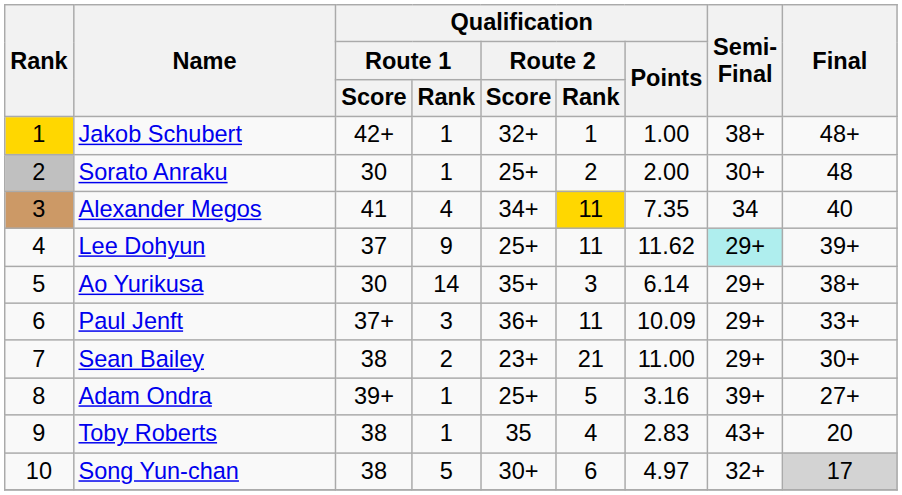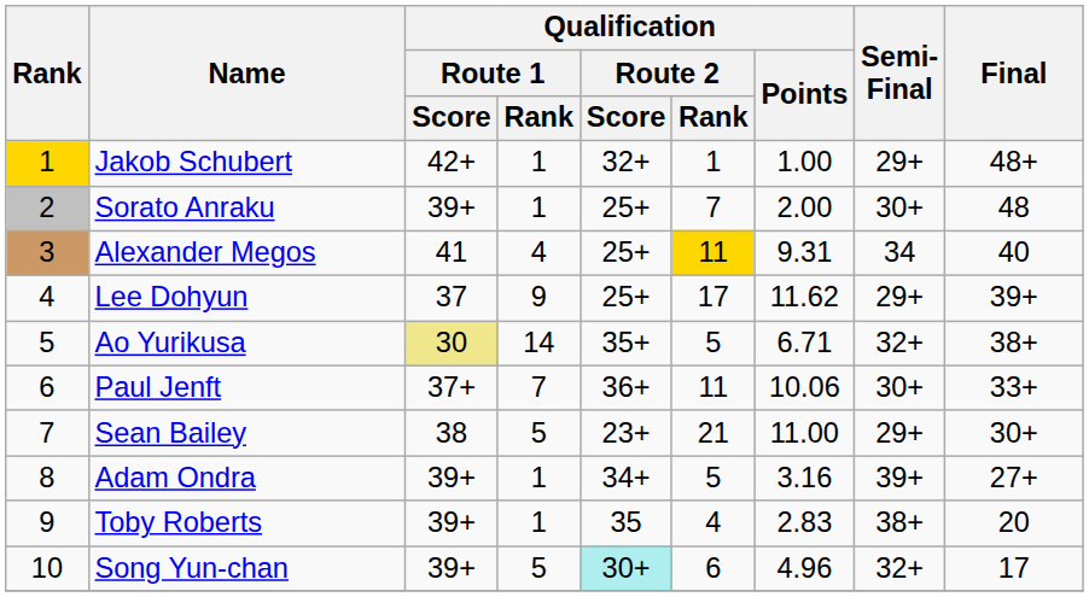 <table class="wikitable sortable" style="text-align:center">
 <tr>
 <th rowspan="3">Rank</th>
 <th rowspan="3" width="200">Name</th>
 <th colspan="5" rowspan="1">Qualification</th>
 <th colspan="1" rowspan="3">Semi-Final</th>
 <th rowspan="3" width="80">Final</th>
 </tr>
 <tr>
 <th colspan="2">Route 1</th>
 <th colspan="2">Route 2</th>
 <th rowspan="2">Points</th>
 </tr>
 <tr>
 <th colspan="1" rowspan="1">Score</th>
 <th colspan="1" rowspan="1">Rank</th>
 <th colspan="1" rowspan="1">Score</th>
 <th colspan="1" rowspan="1">Rank</th>
 </tr>
 <tr>
 <td align="center" style="background: gold">1</td>
 <td align="left"> <a href='#'>Jakob Schubert</a></td>
 <td>42+</td>
 <td>1</td>
 <td>32+</td>
 <td>1</td>
 <td>1.00</td>
-<td>38+</td>
+<td>29+</td>
 <td align="center">48+</td>
 </tr>
 <tr>
 <td align="center" style="background: silver">2</td>
 <td align="left"> <a href='#'>Sorato Anraku</a></td>
-<td>30</td>
+<td>39+</td>
 <td>1</td>
 <td>25+</td>
-<td>2</td>
+<td>7</td>
 <td>2.00</td>
 <td>30+</td>
 <td align="center">48</td>
 </tr>
 <tr>
 <td align="center" style="background: #cc9966">3</td>
 <td align="left"> <a href='#'>Alexander Megos</a></td>
 <td>41</td>
 <td>4</td>
-<td>34+</td>
+<td>25+</td>
 <td style="background: gold;">11</td>
-<td>7.35</td>
+<td>9.31</td>
 <td>34</td>
 <td align="center">40</td>
 </tr>
 <tr>
 <td align="center">4</td>
 <td align="left"> <a href='#'>Lee Dohyun</a></td>
 <td>37</td>
 <td>9</td>
 <td>25+</td>
-<td>11</td>
+<td>17</td>
 <td>11.62</td>
-<td style="background: paleturquoise;">29+</td>
+<td>29+</td>
 <td align="center">39+</td>
 </tr>
 <tr>
 <td align="center">5</td>
 <td align="left"> <a href='#'>Ao Yurikusa</a></td>
-<td>30</td>
+<td style="background: khaki;">30</td>
 <td>14</td>
 <td>35+</td>
-<td>3</td>
-<td>6.14</td>
-<td>29+</td>
+<td>5</td>
+<td>6.71</td>
+<td>32+</td>
 <td align="center">38+</td>
 </tr>
 <tr>
 <td align="center">6</td>
 <td align="left"> <a href='#'>Paul Jenft</a></td>
 <td>37+</td>
-<td>3</td>
+<td>7</td>
 <td>36+</td>
 <td>11</td>
-<td>10.09</td>
-<td>29+</td>
+<td>10.06</td>
+<td>30+</td>
 <td align="center">33+</td>
 </tr>
 <tr>
 <td align="center">7</td>
 <td align="left"> <a href='#'>Sean Bailey</a></td>
 <td>38</td>
-<td>2</td>
+<td>5</td>
 <td>23+</td>
 <td>21</td>
 <td>11.00</td>
 <td>29+</td>
 <td align="center">30+</td>
 </tr>
 <tr>
 <td align="center">8</td>
 <td align="left"> <a href='#'>Adam Ondra</a></td>
 <td>39+</td>
 <td>1</td>
-<td>25+</td>
+<td>34+</td>
 <td>5</td>
 <td>3.16</td>
 <td>39+</td>
 <td align="center">27+</td>
 </tr>
 <tr>
 <td align="center">9</td>
 <td align="left"> <a href='#'>Toby Roberts</a></td>
-<td>38</td>
+<td>39+</td>
 <td>1</td>
 <td>35</td>
 <td>4</td>
 <td>2.83</td>
-<td>43+</td>
+<td>38+</td>
 <td align="center">20</td>
 </tr>
 <tr>
 <td align="center">10</td>
 <td align="left"> <a href='#'>Song Yun-chan</a></td>
-<td>38</td>
+<td>39+</td>
 <td>5</td>
-<td>30+</td>
+<td style="background: paleturquoise;">30+</td>
 <td>6</td>
-<td>4.97</td>
+<td>4.96</td>
 <td>32+</td>
-<td align="center" style="background: lightgrey;">17</td>
+<td align="center">17</td>
 </tr>
 <tr>
 </tr>
 </table>
